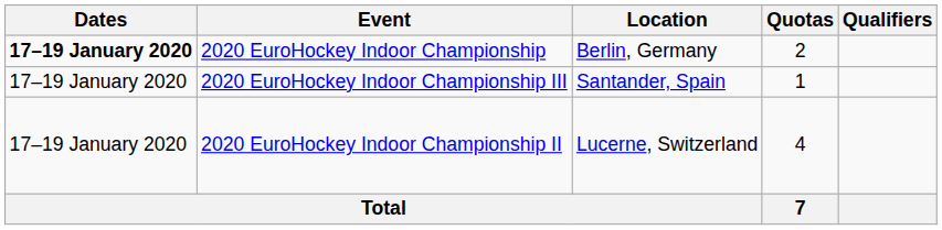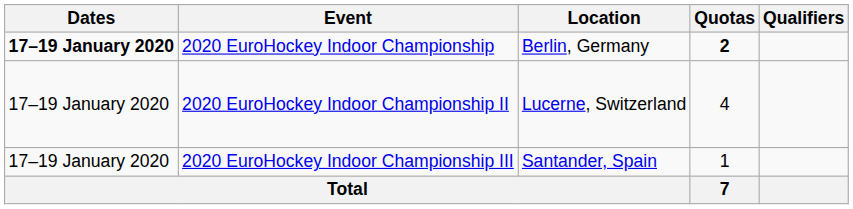 <table class="wikitable">
 <tr>
 <th>Dates</th>
 <th>Event</th>
 <th>Location</th>
 <th>Quotas</th>
 <th>Qualifiers</th>
 </tr>
 <tr>
 <td><strong>17–19 January 2020</strong></td>
 <td><a href='#'>2020 EuroHockey Indoor Championship</a></td>
 <td><a href='#'>Berlin</a>, Germany</td>
-<td align=center>2</td>
+<td align=center><strong>2</strong></td>
 <td><br></td>
+</tr>
+<tr>
+<td>17–19 January 2020</td>
+<td><a href='#'>2020 EuroHockey Indoor Championship II</a></td>
+<td><a href='#'>Lucerne</a>, Switzerland</td>
+<td align=center>4</td>
+<td><br><s></s><br><br><br></td>
 </tr>
 <tr>
 <td>17–19 January 2020</td>
 <td><a href='#'>2020 EuroHockey Indoor Championship III</a></td>
 <td><a href='#'>Santander, Spain</a></td>
 <td align=center>1</td>
 <td></td>
 </tr>
 <tr>
-<td>17–19 January 2020</td>
-<td><a href='#'>2020 EuroHockey Indoor Championship II</a></td>
-<td><a href='#'>Lucerne</a>, Switzerland</td>
-<td align=center>4</td>
-<td><br><s></s><br><br><br></td>
-</tr>
-<tr>
 <th colspan=3>Total</th>
 <th>7</th>
 <th></th>
 </tr>
 </table>
